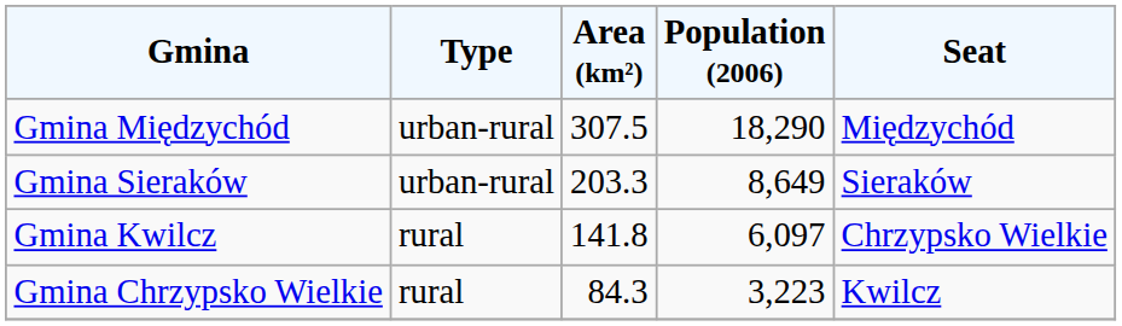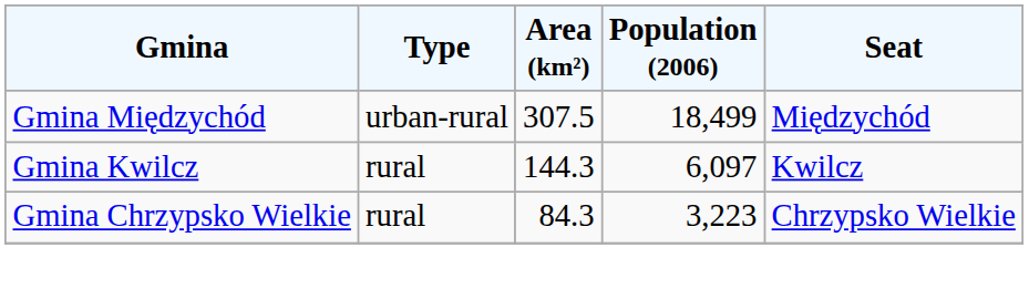 <table class="wikitable">
 <tr bgcolor="F0F8FF">
 <td style="text-align:center;"><strong>Gmina</strong></td>
 <td style="text-align:center;"><strong>Type</strong></td>
 <td style="text-align:center;"><strong>Area<br><small>(km²)</small></strong></td>
 <td style="text-align:center;"><strong>Population<br><small>(2006)</small></strong></td>
 <td style="text-align:center;"><strong>Seat</strong></td>
 </tr>
 <tr>
 <td><a href='#'>Gmina Międzychód</a></td>
 <td>urban-rural</td>
 <td style="text-align:right;">307.5</td>
-<td style="text-align:right;">18,290</td>
+<td style="text-align:right;">18,499</td>
 <td><a href='#'>Międzychód</a></td>
-</tr>
-<tr>
-<td><a href='#'>Gmina Sieraków</a></td>
-<td>urban-rural</td>
-<td style="text-align:right;">203.3</td>
-<td style="text-align:right;">8,649</td>
-<td><a href='#'>Sieraków</a></td>
 </tr>
 <tr>
 <td><a href='#'>Gmina Kwilcz</a></td>
 <td>rural</td>
-<td style="text-align:right;">141.8</td>
+<td style="text-align:right;">144.3</td>
 <td style="text-align:right;">6,097</td>
-<td><a href='#'>Chrzypsko Wielkie</a></td>
+<td><a href='#'>Kwilcz</a></td>
 </tr>
 <tr>
 <td><a href='#'>Gmina Chrzypsko Wielkie</a></td>
 <td>rural</td>
 <td style="text-align:right;">84.3</td>
 <td style="text-align:right;">3,223</td>
-<td><a href='#'>Kwilcz</a></td>
+<td><a href='#'>Chrzypsko Wielkie</a></td>
 </tr>
 <tr>
 </tr>
 </table>
